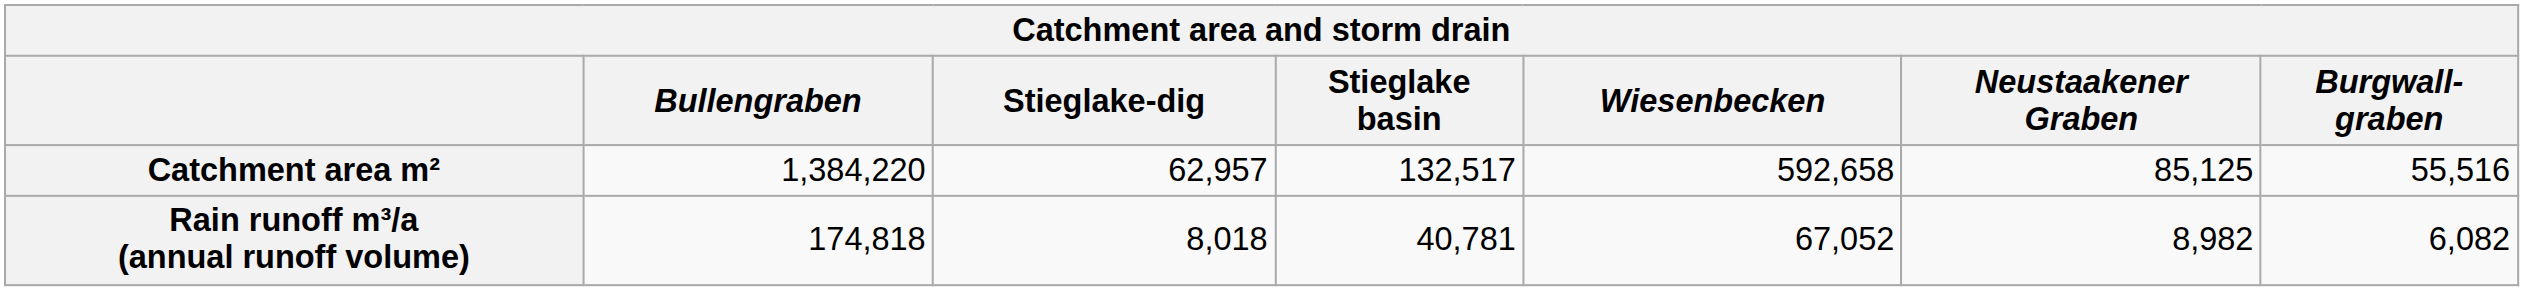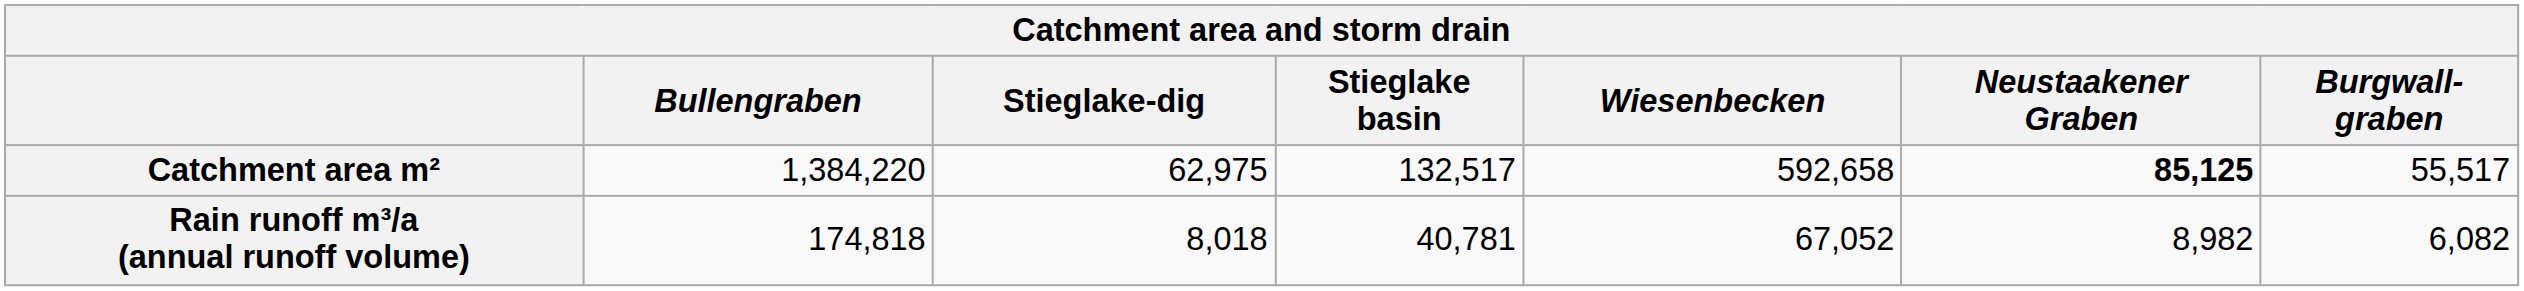 <table class="wikitable" style="text-align:right; width:98%;">
 <tr>
 <th colspan="9"><strong>Catchment area and storm drain</strong></th>
 </tr>
 <tr class="hintergrundfarbe6">
 <th></th>
 <th><em>Bullengraben</em></th>
 <th>Stieglake-dig</th>
 <th>Stieglake<br>basin</th>
 <th><strong><em>Wiesenbecken</em></strong></th>
 <th><em>Neustaakener</em><br><em>Graben</em></th>
 <th><em>Burgwall-</em><br><em>graben</em></th>
 </tr>
 <tr>
 <th><strong>Catchment area m²</strong></th>
 <td>1,384,220</td>
-<td>62,957</td>
+<td>62,975</td>
 <td>132,517</td>
 <td>592,658</td>
-<td>85,125</td>
-<td>55,516</td>
+<td><strong>85,125</strong></td>
+<td>55,517</td>
 </tr>
 <tr>
 <th>Rain runoff m³/a<br>(annual runoff volume)</th>
 <td>174,818</td>
 <td>8,018</td>
 <td>40,781</td>
 <td>67,052</td>
 <td>8,982</td>
 <td>6,082</td>
 </tr>
 </table>
